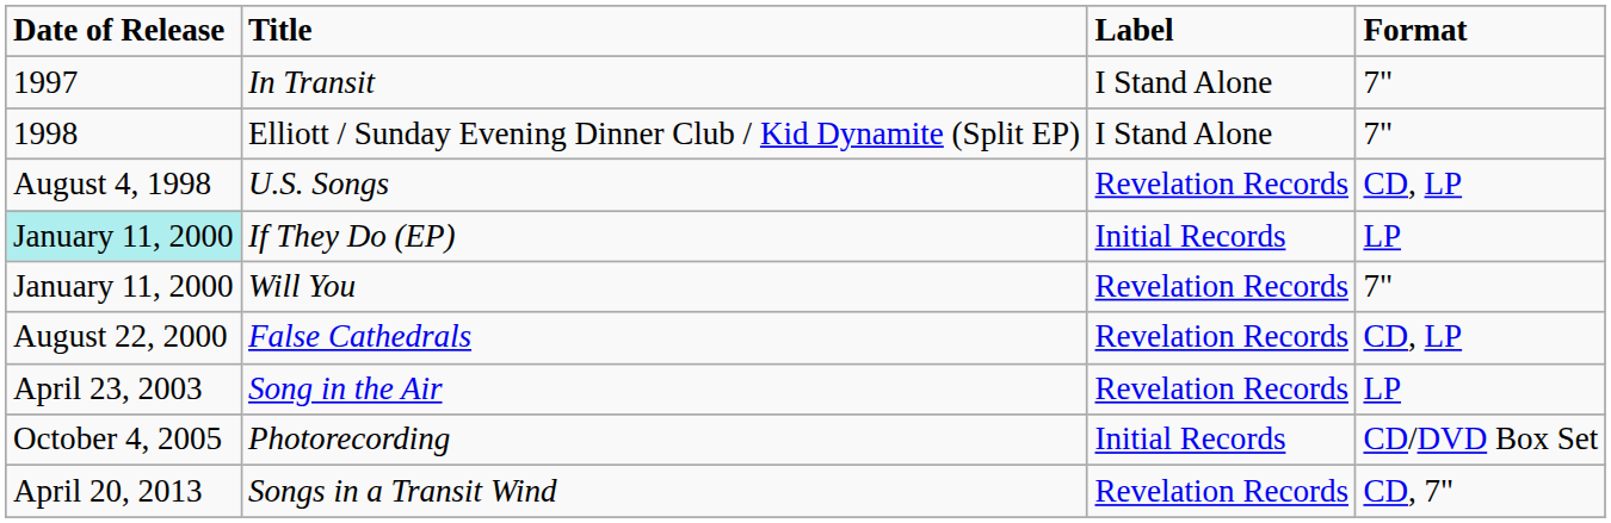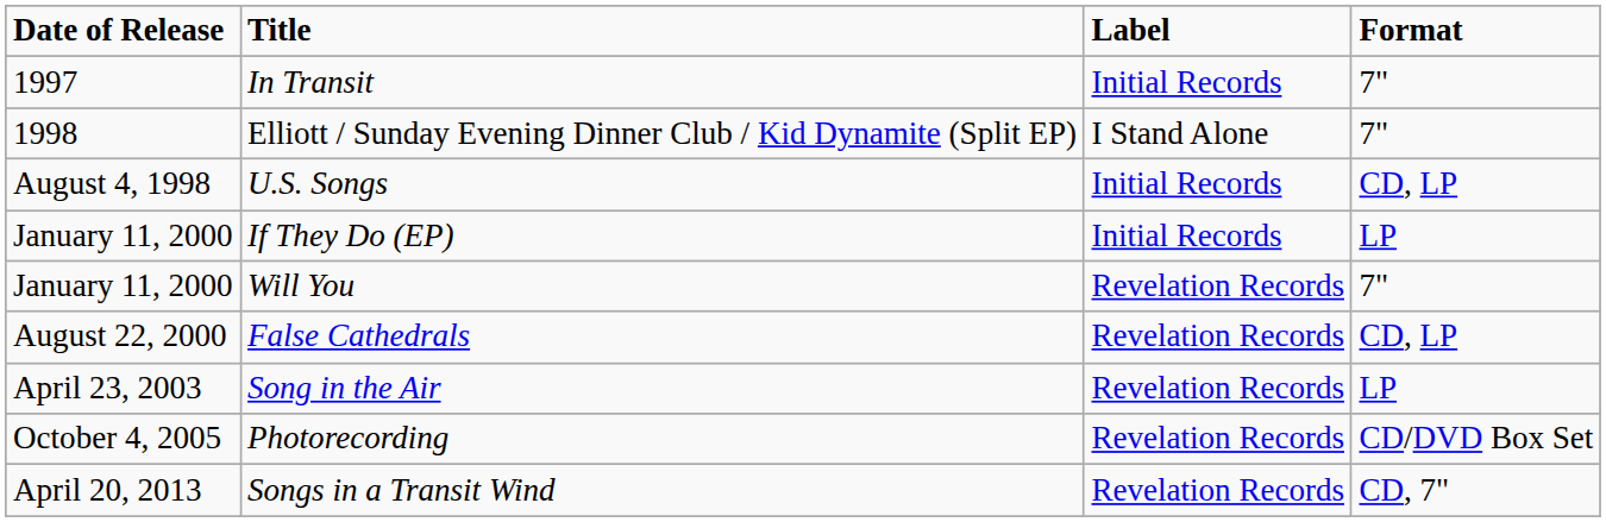 <table class="wikitable" style="margin:">
 <tr>
 <td><strong>Date of Release</strong></td>
 <td><strong>Title</strong></td>
 <td><strong>Label</strong></td>
 <td><strong>Format</strong></td>
 </tr>
 <tr>
 <td>1997</td>
 <td><em>In Transit</em></td>
-<td>I Stand Alone</td>
+<td><a href='#'>Initial Records</a></td>
 <td>7"</td>
 </tr>
 <tr>
 <td>1998</td>
 <td>Elliott / Sunday Evening Dinner Club / <a href='#'>Kid Dynamite</a> (Split EP)</td>
 <td>I Stand Alone</td>
 <td>7"</td>
 </tr>
 <tr>
 <td>August 4, 1998</td>
 <td><em>U.S. Songs</em></td>
-<td><a href='#'>Revelation Records</a></td>
+<td><a href='#'>Initial Records</a></td>
 <td><a href='#'>CD</a>, <a href='#'>LP</a></td>
 </tr>
 <tr>
-<td style="background: paleturquoise;">January 11, 2000</td>
+<td>January 11, 2000</td>
 <td><em>If They Do (EP)</em></td>
 <td><a href='#'>Initial Records</a></td>
 <td><a href='#'>LP</a></td>
 </tr>
 <tr>
 <td>January 11, 2000</td>
 <td><em>Will You</em></td>
 <td><a href='#'>Revelation Records</a></td>
 <td>7"</td>
 </tr>
 <tr>
 <td>August 22, 2000</td>
 <td><em><a href='#'>False Cathedrals</a></em></td>
 <td><a href='#'>Revelation Records</a></td>
 <td><a href='#'>CD</a>, <a href='#'>LP</a></td>
 </tr>
 <tr>
 <td>April 23, 2003</td>
 <td><em><a href='#'>Song in the Air</a></em></td>
 <td><a href='#'>Revelation Records</a></td>
 <td><a href='#'>LP</a></td>
 </tr>
 <tr>
 <td>October 4, 2005</td>
 <td><em>Photorecording</em></td>
-<td><a href='#'>Initial Records</a></td>
+<td><a href='#'>Revelation Records</a></td>
 <td><a href='#'>CD</a>/<a href='#'>DVD</a> Box Set</td>
 </tr>
 <tr>
 <td>April 20, 2013</td>
 <td><em>Songs in a Transit Wind</em></td>
 <td><a href='#'>Revelation Records</a></td>
 <td><a href='#'>CD</a>, 7"</td>
 </tr>
 </table>
